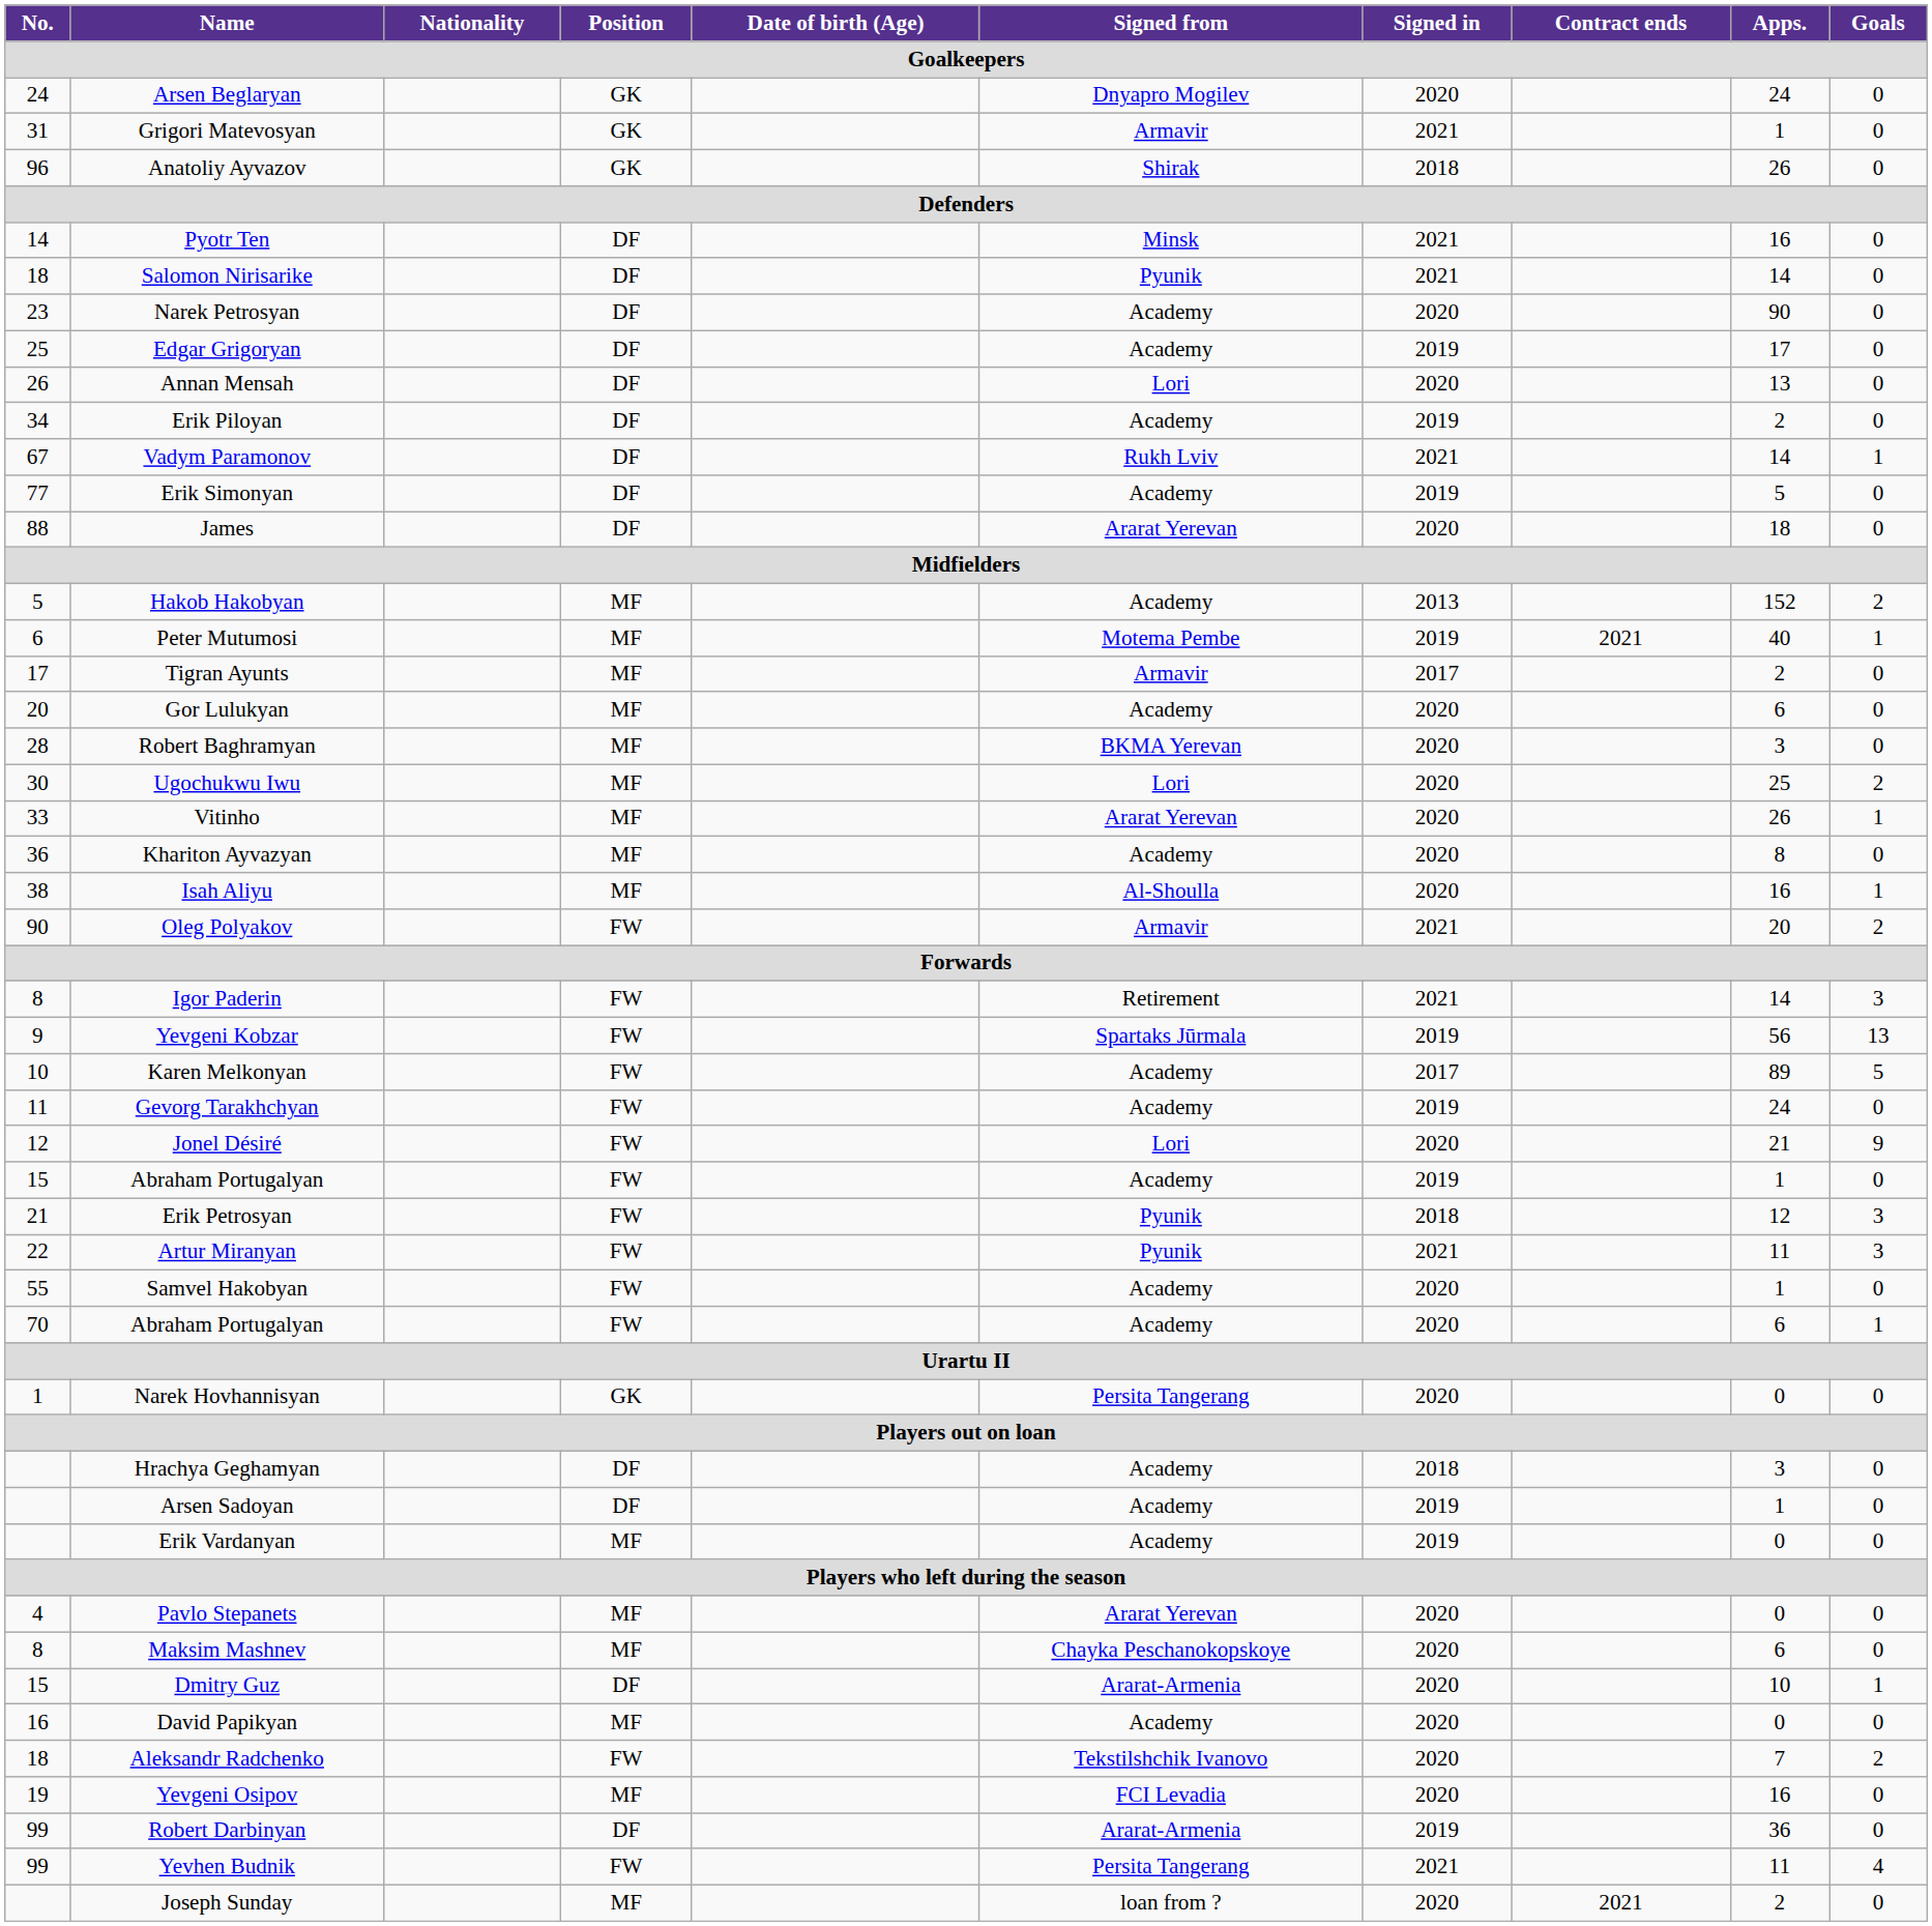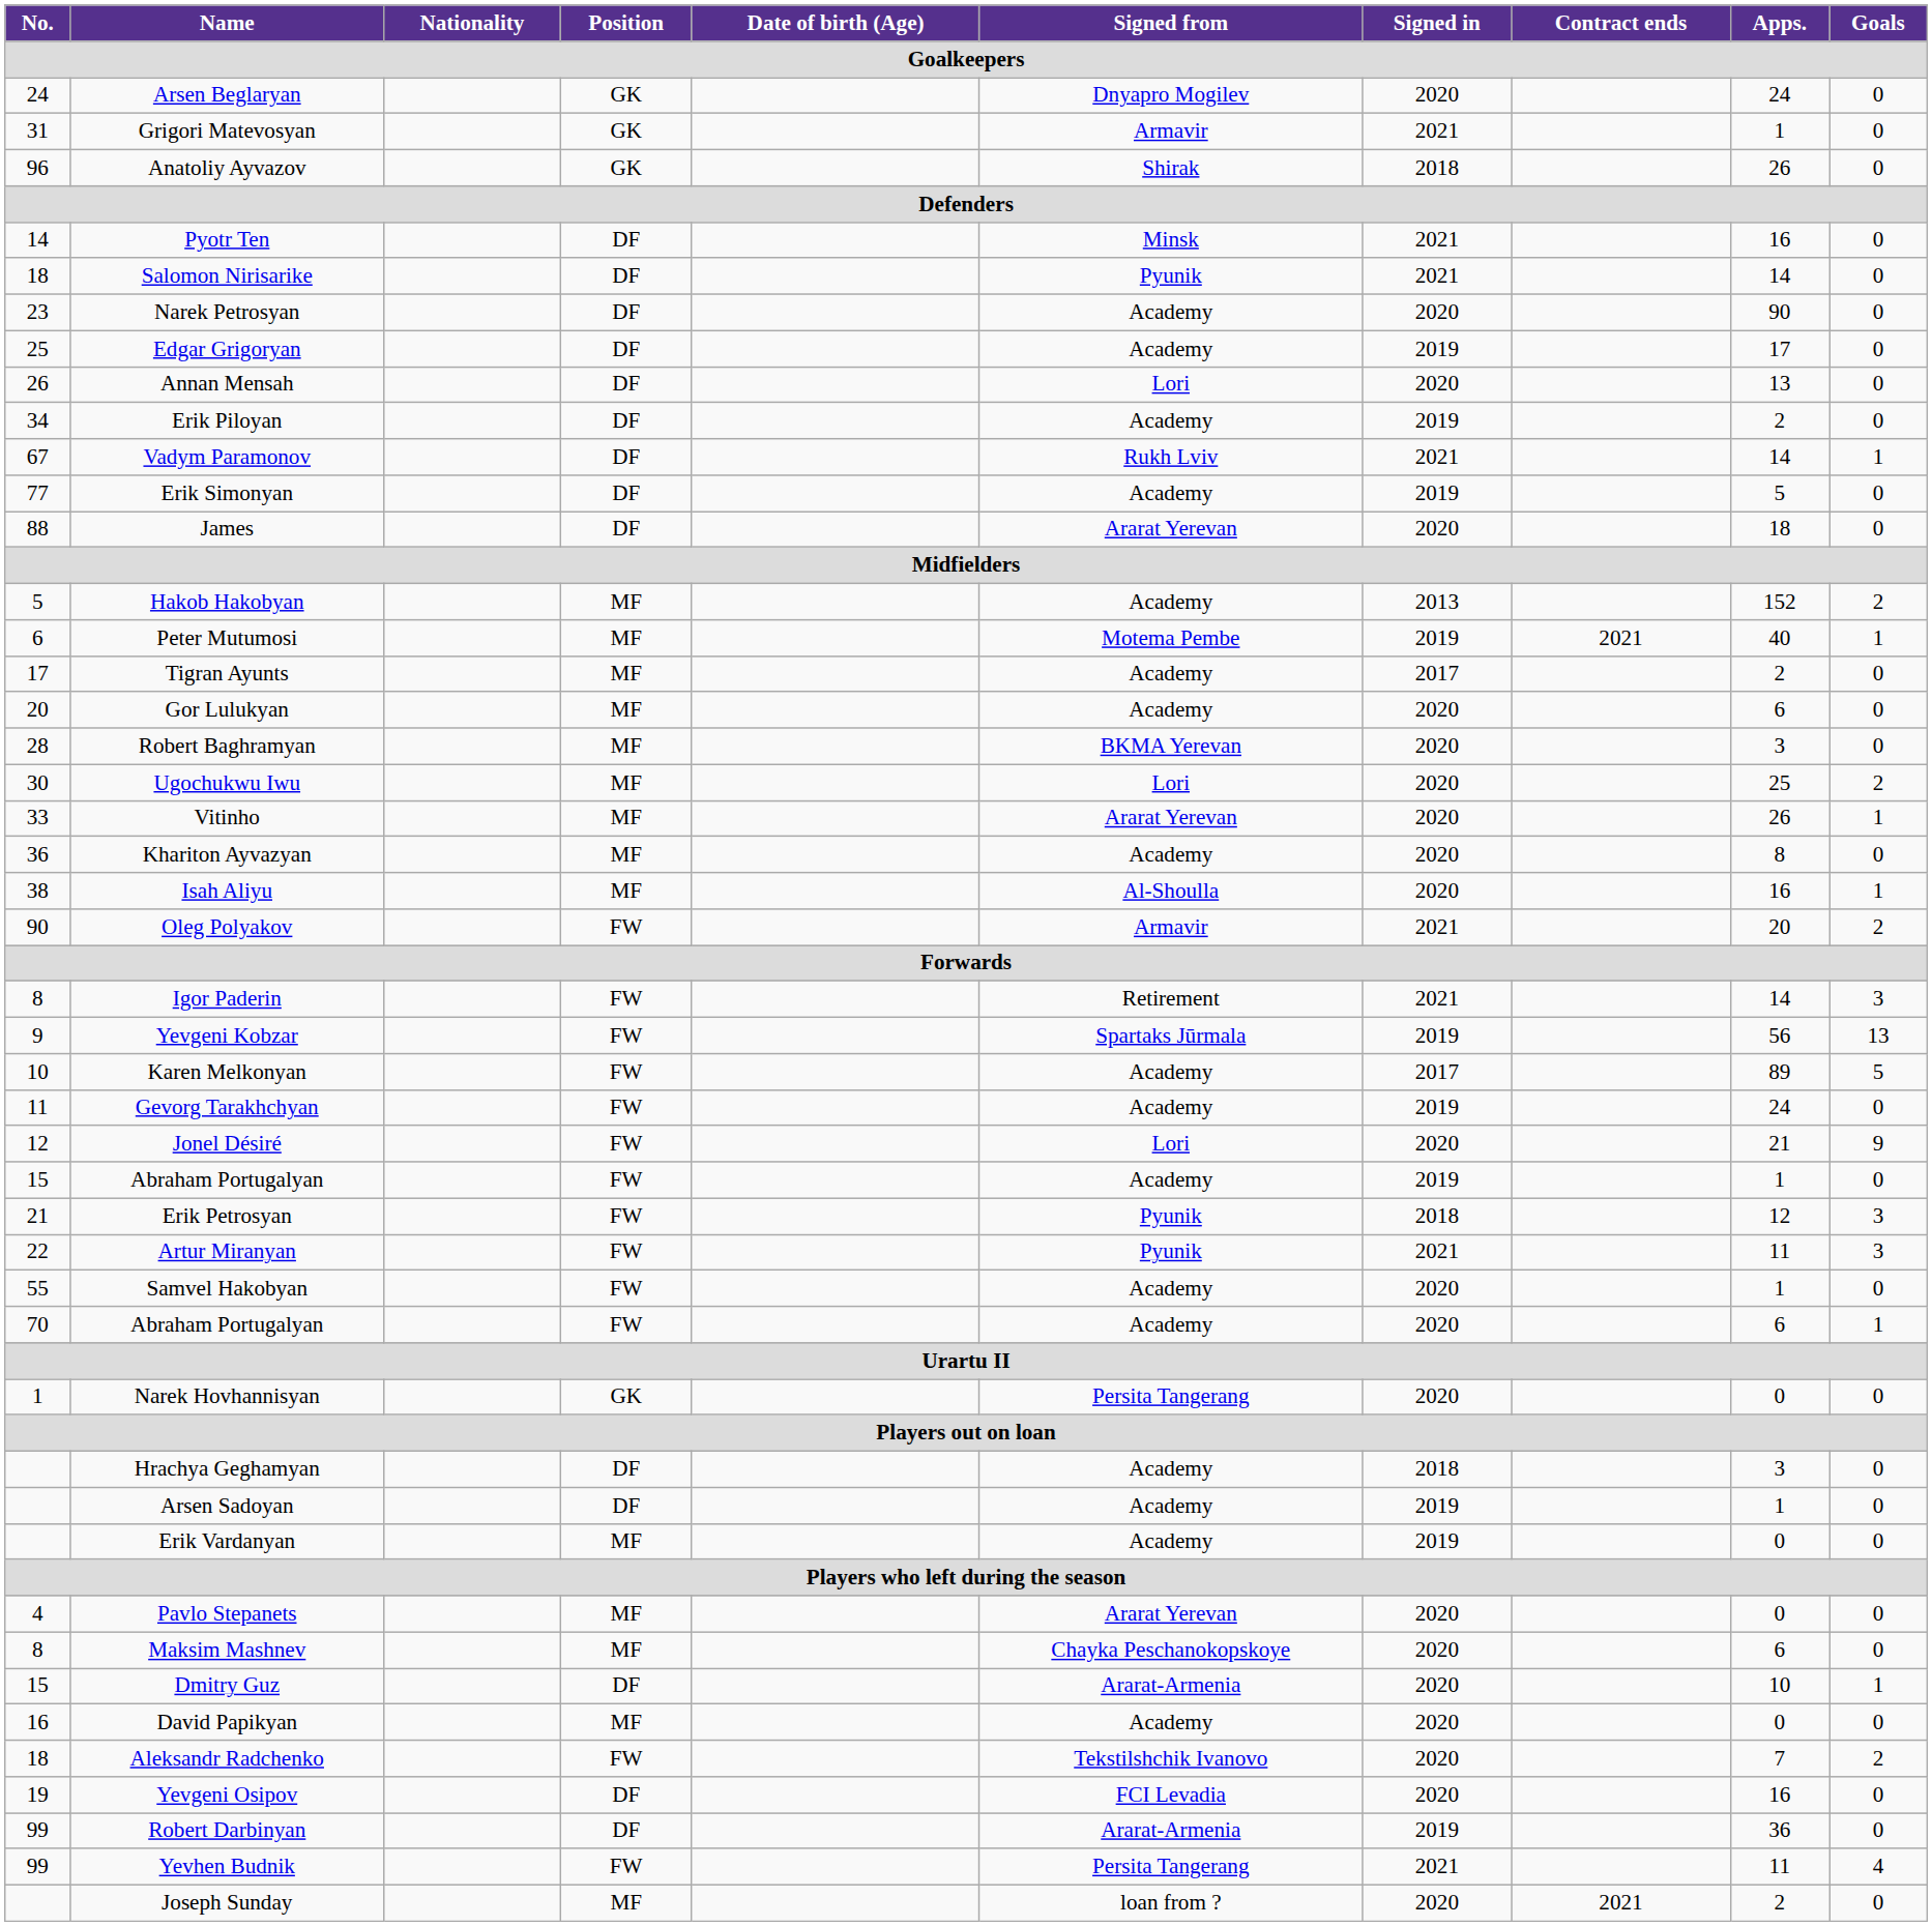 <table class="wikitable"  style="text-align:center; font-size:90%; width:100%;">
 <tr>
 <th style="background:#55308d; color:#ffffff; text-align:center;">No.</th>
 <th style="background:#55308d; color:#ffffff; text-align:center;">Name</th>
 <th style="background:#55308d; color:#ffffff; text-align:center;">Nationality</th>
 <th style="background:#55308d; color:#ffffff; text-align:center;">Position</th>
 <th style="background:#55308d; color:#ffffff; text-align:center;">Date of birth (Age)</th>
 <th style="background:#55308d; color:#ffffff; text-align:center;">Signed from</th>
 <th style="background:#55308d; color:#ffffff; text-align:center;">Signed in</th>
 <th style="background:#55308d; color:#ffffff; text-align:center;">Contract ends</th>
 <th style="background:#55308d; color:#ffffff; text-align:center;">Apps.</th>
 <th style="background:#55308d; color:#ffffff; text-align:center;">Goals</th>
 </tr>
 <tr>
 <th colspan="11"  style="background:#dcdcdc; text-align:center;">Goalkeepers</th>
 </tr>
 <tr>
 <td>24</td>
 <td><a href='#'>Arsen Beglaryan</a></td>
 <td></td>
 <td>GK</td>
 <td></td>
 <td><a href='#'>Dnyapro Mogilev</a></td>
 <td>2020</td>
 <td></td>
 <td>24</td>
 <td>0</td>
 </tr>
 <tr>
 <td>31</td>
 <td>Grigori Matevosyan</td>
 <td></td>
 <td>GK</td>
 <td></td>
 <td><a href='#'>Armavir</a></td>
 <td>2021</td>
 <td></td>
 <td>1</td>
 <td>0</td>
 </tr>
 <tr>
 <td>96</td>
 <td>Anatoliy Ayvazov</td>
 <td></td>
 <td>GK</td>
 <td></td>
 <td><a href='#'>Shirak</a></td>
 <td>2018</td>
 <td></td>
 <td>26</td>
 <td>0</td>
 </tr>
 <tr>
 <th colspan="11"  style="background:#dcdcdc; text-align:center;">Defenders</th>
 </tr>
 <tr>
 <td>14</td>
 <td><a href='#'>Pyotr Ten</a></td>
 <td></td>
 <td>DF</td>
 <td></td>
 <td><a href='#'>Minsk</a></td>
 <td>2021</td>
 <td></td>
 <td>16</td>
 <td>0</td>
 </tr>
 <tr>
 <td>18</td>
 <td><a href='#'>Salomon Nirisarike</a></td>
 <td></td>
 <td>DF</td>
 <td></td>
 <td><a href='#'>Pyunik</a></td>
 <td>2021</td>
 <td></td>
 <td>14</td>
 <td>0</td>
 </tr>
 <tr>
 <td>23</td>
 <td>Narek Petrosyan</td>
 <td></td>
 <td>DF</td>
 <td></td>
 <td>Academy</td>
 <td>2020</td>
 <td></td>
 <td>90</td>
 <td>0</td>
 </tr>
 <tr>
 <td>25</td>
 <td><a href='#'>Edgar Grigoryan</a></td>
 <td></td>
 <td>DF</td>
 <td></td>
 <td>Academy</td>
 <td>2019</td>
 <td></td>
 <td>17</td>
 <td>0</td>
 </tr>
 <tr>
 <td>26</td>
 <td>Annan Mensah</td>
 <td></td>
 <td>DF</td>
 <td></td>
 <td><a href='#'>Lori</a></td>
 <td>2020</td>
 <td></td>
 <td>13</td>
 <td>0</td>
 </tr>
 <tr>
 <td>34</td>
 <td>Erik Piloyan</td>
 <td></td>
 <td>DF</td>
 <td></td>
 <td>Academy</td>
 <td>2019</td>
 <td></td>
 <td>2</td>
 <td>0</td>
 </tr>
 <tr>
 <td>67</td>
 <td><a href='#'>Vadym Paramonov</a></td>
 <td></td>
 <td>DF</td>
 <td></td>
 <td><a href='#'>Rukh Lviv</a></td>
 <td>2021</td>
 <td></td>
 <td>14</td>
 <td>1</td>
 </tr>
 <tr>
 <td>77</td>
 <td>Erik Simonyan</td>
 <td></td>
 <td>DF</td>
 <td></td>
 <td>Academy</td>
 <td>2019</td>
 <td></td>
 <td>5</td>
 <td>0</td>
 </tr>
 <tr>
 <td>88</td>
 <td>James</td>
 <td></td>
 <td>DF</td>
 <td></td>
 <td><a href='#'>Ararat Yerevan</a></td>
 <td>2020</td>
 <td></td>
 <td>18</td>
 <td>0</td>
 </tr>
 <tr>
 <th colspan="11"  style="background:#dcdcdc; text-align:center;">Midfielders</th>
 </tr>
 <tr>
 <td>5</td>
 <td><a href='#'>Hakob Hakobyan</a></td>
 <td></td>
 <td>MF</td>
 <td></td>
 <td>Academy</td>
 <td>2013</td>
 <td></td>
 <td>152</td>
 <td>2</td>
 </tr>
 <tr>
 <td>6</td>
 <td>Peter Mutumosi</td>
 <td></td>
 <td>MF</td>
 <td></td>
 <td><a href='#'>Motema Pembe</a></td>
 <td>2019</td>
 <td>2021</td>
 <td>40</td>
 <td>1</td>
 </tr>
 <tr>
 <td>17</td>
 <td>Tigran Ayunts</td>
 <td></td>
 <td>MF</td>
 <td></td>
-<td><a href='#'>Armavir</a></td>
+<td>Academy</td>
 <td>2017</td>
 <td></td>
 <td>2</td>
 <td>0</td>
 </tr>
 <tr>
 <td>20</td>
 <td>Gor Lulukyan</td>
 <td></td>
 <td>MF</td>
 <td></td>
 <td>Academy</td>
 <td>2020</td>
 <td></td>
 <td>6</td>
 <td>0</td>
 </tr>
 <tr>
 <td>28</td>
 <td>Robert Baghramyan</td>
 <td></td>
 <td>MF</td>
 <td></td>
 <td><a href='#'>BKMA Yerevan</a></td>
 <td>2020</td>
 <td></td>
 <td>3</td>
 <td>0</td>
 </tr>
 <tr>
 <td>30</td>
 <td><a href='#'>Ugochukwu Iwu</a></td>
 <td></td>
 <td>MF</td>
 <td></td>
 <td><a href='#'>Lori</a></td>
 <td>2020</td>
 <td></td>
 <td>25</td>
 <td>2</td>
 </tr>
 <tr>
 <td>33</td>
 <td>Vitinho</td>
 <td></td>
 <td>MF</td>
 <td></td>
 <td><a href='#'>Ararat Yerevan</a></td>
 <td>2020</td>
 <td></td>
 <td>26</td>
 <td>1</td>
 </tr>
 <tr>
 <td>36</td>
 <td>Khariton Ayvazyan</td>
 <td></td>
 <td>MF</td>
 <td></td>
 <td>Academy</td>
 <td>2020</td>
 <td></td>
 <td>8</td>
 <td>0</td>
 </tr>
 <tr>
 <td>38</td>
 <td><a href='#'>Isah Aliyu</a></td>
 <td></td>
 <td>MF</td>
 <td></td>
 <td><a href='#'>Al-Shoulla</a></td>
 <td>2020</td>
 <td></td>
 <td>16</td>
 <td>1</td>
 </tr>
 <tr>
 <td>90</td>
 <td><a href='#'>Oleg Polyakov</a></td>
 <td></td>
 <td>FW</td>
 <td></td>
 <td><a href='#'>Armavir</a></td>
 <td>2021</td>
 <td></td>
 <td>20</td>
 <td>2</td>
 </tr>
 <tr>
 <th colspan="11"  style="background:#dcdcdc; text-align:center;">Forwards</th>
 </tr>
 <tr>
 <td>8</td>
 <td><a href='#'>Igor Paderin</a></td>
 <td></td>
 <td>FW</td>
 <td></td>
 <td>Retirement</td>
 <td>2021</td>
 <td></td>
 <td>14</td>
 <td>3</td>
 </tr>
 <tr>
 <td>9</td>
 <td><a href='#'>Yevgeni Kobzar</a></td>
 <td></td>
 <td>FW</td>
 <td></td>
 <td><a href='#'>Spartaks Jūrmala</a></td>
 <td>2019</td>
 <td></td>
 <td>56</td>
 <td>13</td>
 </tr>
 <tr>
 <td>10</td>
 <td>Karen Melkonyan</td>
 <td></td>
 <td>FW</td>
 <td></td>
 <td>Academy</td>
 <td>2017</td>
 <td></td>
 <td>89</td>
 <td>5</td>
 </tr>
 <tr>
 <td>11</td>
 <td><a href='#'>Gevorg Tarakhchyan</a></td>
 <td></td>
 <td>FW</td>
 <td></td>
 <td>Academy</td>
 <td>2019</td>
 <td></td>
 <td>24</td>
 <td>0</td>
 </tr>
 <tr>
 <td>12</td>
 <td><a href='#'>Jonel Désiré</a></td>
 <td></td>
 <td>FW</td>
 <td></td>
 <td><a href='#'>Lori</a></td>
 <td>2020</td>
 <td></td>
 <td>21</td>
 <td>9</td>
 </tr>
 <tr>
 <td>15</td>
 <td>Abraham Portugalyan</td>
 <td></td>
 <td>FW</td>
 <td></td>
 <td>Academy</td>
 <td>2019</td>
 <td></td>
 <td>1</td>
 <td>0</td>
 </tr>
 <tr>
 <td>21</td>
 <td>Erik Petrosyan</td>
 <td></td>
 <td>FW</td>
 <td></td>
 <td><a href='#'>Pyunik</a></td>
 <td>2018</td>
 <td></td>
 <td>12</td>
 <td>3</td>
 </tr>
 <tr>
 <td>22</td>
 <td><a href='#'>Artur Miranyan</a></td>
 <td></td>
 <td>FW</td>
 <td></td>
 <td><a href='#'>Pyunik</a></td>
 <td>2021</td>
 <td></td>
 <td>11</td>
 <td>3</td>
 </tr>
 <tr>
 <td>55</td>
 <td>Samvel Hakobyan</td>
 <td></td>
 <td>FW</td>
 <td></td>
 <td>Academy</td>
 <td>2020</td>
 <td></td>
 <td>1</td>
 <td>0</td>
 </tr>
 <tr>
 <td>70</td>
 <td>Abraham Portugalyan</td>
 <td></td>
 <td>FW</td>
 <td></td>
 <td>Academy</td>
 <td>2020</td>
 <td></td>
 <td>6</td>
 <td>1</td>
 </tr>
 <tr>
 <th colspan="11"  style="background:#dcdcdc; text-align:center;">Urartu II</th>
 </tr>
 <tr>
 <td>1</td>
 <td>Narek Hovhannisyan</td>
 <td></td>
 <td>GK</td>
 <td></td>
 <td><a href='#'>Persita Tangerang</a></td>
 <td>2020</td>
 <td></td>
 <td>0</td>
 <td>0</td>
 </tr>
 <tr>
 <th colspan="11"  style="background:#dcdcdc; text-align:center;">Players out on loan</th>
 </tr>
 <tr>
 <td></td>
 <td>Hrachya Geghamyan</td>
 <td></td>
 <td>DF</td>
 <td></td>
 <td>Academy</td>
 <td>2018</td>
 <td></td>
 <td>3</td>
 <td>0</td>
 </tr>
 <tr>
 <td></td>
 <td>Arsen Sadoyan</td>
 <td></td>
 <td>DF</td>
 <td></td>
 <td>Academy</td>
 <td>2019</td>
 <td></td>
 <td>1</td>
 <td>0</td>
 </tr>
 <tr>
 <td></td>
 <td>Erik Vardanyan</td>
 <td></td>
 <td>MF</td>
 <td></td>
 <td>Academy</td>
 <td>2019</td>
 <td></td>
 <td>0</td>
 <td>0</td>
 </tr>
 <tr>
 <th colspan="11"  style="background:#dcdcdc; text-align:center;">Players who left during the season</th>
 </tr>
 <tr>
 <td>4</td>
 <td><a href='#'>Pavlo Stepanets</a></td>
 <td></td>
 <td>MF</td>
 <td></td>
 <td><a href='#'>Ararat Yerevan</a></td>
 <td>2020</td>
 <td></td>
 <td>0</td>
 <td>0</td>
 </tr>
 <tr>
 <td>8</td>
 <td><a href='#'>Maksim Mashnev</a></td>
 <td></td>
 <td>MF</td>
 <td></td>
 <td><a href='#'>Chayka Peschanokopskoye</a></td>
 <td>2020</td>
 <td></td>
 <td>6</td>
 <td>0</td>
 </tr>
 <tr>
 <td>15</td>
 <td><a href='#'>Dmitry Guz</a></td>
 <td></td>
 <td>DF</td>
 <td></td>
 <td><a href='#'>Ararat-Armenia</a></td>
 <td>2020</td>
 <td></td>
 <td>10</td>
 <td>1</td>
 </tr>
 <tr>
 <td>16</td>
 <td>David Papikyan</td>
 <td></td>
 <td>MF</td>
 <td></td>
 <td>Academy</td>
 <td>2020</td>
 <td></td>
 <td>0</td>
 <td>0</td>
 </tr>
 <tr>
 <td>18</td>
 <td><a href='#'>Aleksandr Radchenko</a></td>
 <td></td>
 <td>FW</td>
 <td></td>
 <td><a href='#'>Tekstilshchik Ivanovo</a></td>
 <td>2020</td>
 <td></td>
 <td>7</td>
 <td>2</td>
 </tr>
 <tr>
 <td>19</td>
 <td><a href='#'>Yevgeni Osipov</a></td>
 <td></td>
-<td>MF</td>
+<td>DF</td>
 <td></td>
 <td><a href='#'>FCI Levadia</a></td>
 <td>2020</td>
 <td></td>
 <td>16</td>
 <td>0</td>
 </tr>
 <tr>
 <td>99</td>
 <td><a href='#'>Robert Darbinyan</a></td>
 <td></td>
 <td>DF</td>
 <td></td>
 <td><a href='#'>Ararat-Armenia</a></td>
 <td>2019</td>
 <td></td>
 <td>36</td>
 <td>0</td>
 </tr>
 <tr>
 <td>99</td>
 <td><a href='#'>Yevhen Budnik</a></td>
 <td></td>
 <td>FW</td>
 <td></td>
 <td><a href='#'>Persita Tangerang</a></td>
 <td>2021</td>
 <td></td>
 <td>11</td>
 <td>4</td>
 </tr>
 <tr>
 <td></td>
 <td>Joseph Sunday</td>
 <td></td>
 <td>MF</td>
 <td></td>
 <td>loan from ?</td>
 <td>2020</td>
 <td>2021</td>
 <td>2</td>
 <td>0</td>
 </tr>
 </table>
